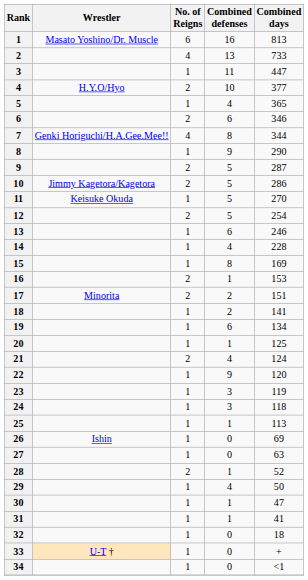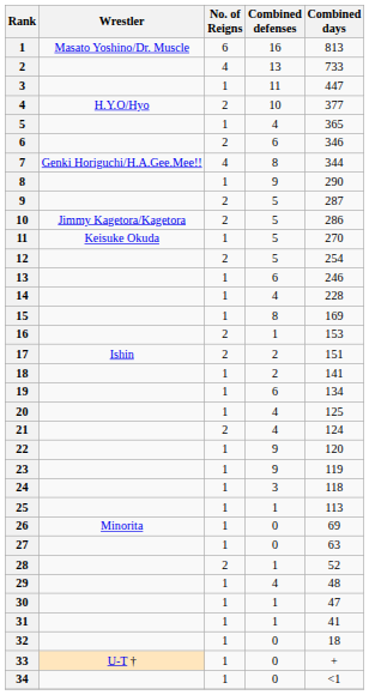 <table class="wikitable sortable" style="text-align:center">
 <tr>
 <th>Rank</th>
 <th>Wrestler</th>
 <th>No. of<br>Reigns</th>
 <th>Combined<br>defenses</th>
 <th>Combined<br>days</th>
 </tr>
 <tr>
 <th>1</th>
 <td><a href='#'>Masato Yoshino/Dr. Muscle</a></td>
 <td>6</td>
 <td>16</td>
 <td>813</td>
 </tr>
 <tr>
 <th>2</th>
 <td></td>
 <td>4</td>
 <td>13</td>
 <td>733</td>
 </tr>
 <tr>
 <th>3</th>
 <td></td>
 <td>1</td>
 <td>11</td>
 <td>447</td>
 </tr>
 <tr>
 <th>4</th>
 <td><a href='#'>H.Y.O/Hyo</a></td>
 <td>2</td>
 <td>10</td>
 <td>377</td>
 </tr>
 <tr>
 <th>5</th>
 <td></td>
 <td>1</td>
 <td>4</td>
 <td>365</td>
 </tr>
 <tr>
 <th>6</th>
 <td></td>
 <td>2</td>
 <td>6</td>
 <td>346</td>
 </tr>
 <tr>
 <th>7</th>
 <td><a href='#'>Genki Horiguchi/H.A.Gee.Mee!!</a></td>
 <td>4</td>
 <td>8</td>
 <td>344</td>
 </tr>
 <tr>
 <th>8</th>
 <td></td>
 <td>1</td>
 <td>9</td>
 <td>290</td>
 </tr>
 <tr>
 <th>9</th>
 <td></td>
 <td>2</td>
 <td>5</td>
 <td>287</td>
 </tr>
 <tr>
 <th>10</th>
 <td><a href='#'>Jimmy Kagetora/Kagetora</a></td>
 <td>2</td>
 <td>5</td>
 <td>286</td>
 </tr>
 <tr>
 <th>11</th>
 <td><a href='#'>Keisuke Okuda</a></td>
 <td>1</td>
 <td>5</td>
 <td>270</td>
 </tr>
 <tr>
 <th>12</th>
 <td></td>
 <td>2</td>
 <td>5</td>
 <td>254</td>
 </tr>
 <tr>
 <th>13</th>
 <td></td>
 <td>1</td>
 <td>6</td>
 <td>246</td>
 </tr>
 <tr>
 <th>14</th>
 <td></td>
 <td>1</td>
 <td>4</td>
 <td>228</td>
 </tr>
 <tr>
 <th>15</th>
 <td></td>
 <td>1</td>
 <td>8</td>
 <td>169</td>
 </tr>
 <tr>
 <th>16</th>
 <td></td>
 <td>2</td>
 <td>1</td>
 <td>153</td>
 </tr>
 <tr>
 <th>17</th>
-<td><a href='#'>Minorita</a></td>
+<td><a href='#'>Ishin</a></td>
 <td>2</td>
 <td>2</td>
 <td>151</td>
 </tr>
 <tr>
 <th>18</th>
 <td></td>
 <td>1</td>
 <td>2</td>
 <td>141</td>
 </tr>
 <tr>
 <th>19</th>
 <td></td>
 <td>1</td>
 <td>6</td>
 <td>134</td>
 </tr>
 <tr>
 <th>20</th>
 <td></td>
 <td>1</td>
-<td>1</td>
+<td>4</td>
 <td>125</td>
 </tr>
 <tr>
 <th>21</th>
 <td></td>
 <td>2</td>
 <td>4</td>
 <td>124</td>
 </tr>
 <tr>
 <th>22</th>
 <td></td>
 <td>1</td>
 <td>9</td>
 <td>120</td>
 </tr>
 <tr>
 <th>23</th>
 <td></td>
 <td>1</td>
-<td>3</td>
+<td>9</td>
 <td>119</td>
 </tr>
 <tr>
 <th>24</th>
 <td></td>
 <td>1</td>
 <td>3</td>
 <td>118</td>
 </tr>
 <tr>
 <th>25</th>
 <td></td>
 <td>1</td>
 <td>1</td>
 <td>113</td>
 </tr>
 <tr>
 <th>26</th>
-<td><a href='#'>Ishin</a></td>
+<td><a href='#'>Minorita</a></td>
 <td>1</td>
 <td>0</td>
 <td>69</td>
 </tr>
 <tr>
 <th>27</th>
 <td></td>
 <td>1</td>
 <td>0</td>
 <td>63</td>
 </tr>
 <tr>
 <th>28</th>
 <td></td>
 <td>2</td>
 <td>1</td>
 <td>52</td>
 </tr>
 <tr>
 <th>29</th>
 <td></td>
 <td>1</td>
 <td>4</td>
-<td>50</td>
+<td>48</td>
 </tr>
 <tr>
 <th>30</th>
 <td></td>
 <td>1</td>
 <td>1</td>
 <td>47</td>
 </tr>
 <tr>
 <th>31</th>
 <td></td>
 <td>1</td>
 <td>1</td>
 <td>41</td>
 </tr>
 <tr>
 <th>32</th>
 <td></td>
 <td>1</td>
 <td>0</td>
 <td>18</td>
 </tr>
 <tr>
 <th>33</th>
 <td style="background-color:#FFE6BD"><a href='#'>U-T</a> †</td>
 <td>1</td>
 <td>0</td>
 <td>+</td>
 </tr>
 <tr>
 <th>34</th>
 <td></td>
 <td>1</td>
 <td>0</td>
 <td><1</td>
 </tr>
 <tr>
 </tr>
 </table>
